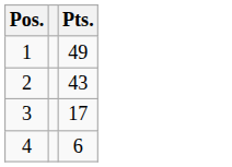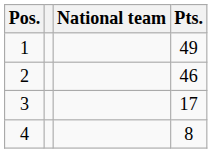 <table class=wikitable>
 <tr>
 <th>Pos.</th>
 <th></th>
+<th>National team</th>
 <th>Pts.</th>
 </tr>
 <tr align=center >
 <td>1</td>
 <td></td>
+<td align=left></td>
 <td>49</td>
 </tr>
 <tr align=center >
 <td>2</td>
 <td></td>
-<td>43</td>
+<td align=left></td>
+<td>46</td>
 </tr>
 <tr align=center>
 <td>3</td>
 <td></td>
+<td align=left></td>
 <td>17</td>
 </tr>
 <tr align=center>
 <td>4</td>
 <td></td>
-<td>6</td>
+<td align=left></td>
+<td>8</td>
 </tr>
 </table>
